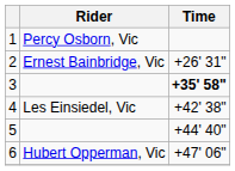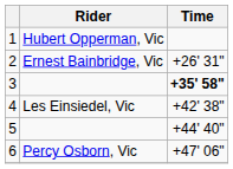 <table class="wikitable">
 <tr>
 <th></th>
 <th scope=col>Rider</th>
 <th scope=col>Time</th>
 </tr>
 <tr>
 <td>1</td>
-<td><a href='#'>Percy Osborn</a>, Vic</td>
+<td><a href='#'>Hubert Opperman</a>, Vic</td>
 <td style="text-align: right;"></td>
 </tr>
 <tr>
 <td>2</td>
 <td><a href='#'>Ernest Bainbridge</a>, Vic</td>
 <td style="text-align: right;">+26' 31"</td>
 </tr>
 <tr>
 <td>3</td>
 <td></td>
 <td style="text-align: right;"><strong>+35' 58"</strong></td>
 </tr>
 <tr>
 <td>4</td>
 <td>Les Einsiedel, Vic</td>
 <td style="text-align: right;">+42' 38"</td>
 </tr>
 <tr>
 <td>5</td>
 <td></td>
 <td style="text-align: right;">+44' 40"</td>
 </tr>
 <tr>
 <td>6</td>
-<td><a href='#'>Hubert Opperman</a>, Vic</td>
+<td><a href='#'>Percy Osborn</a>, Vic</td>
 <td style="text-align: right;">+47' 06"</td>
 </tr>
 <tr>
 </tr>
 </table>
